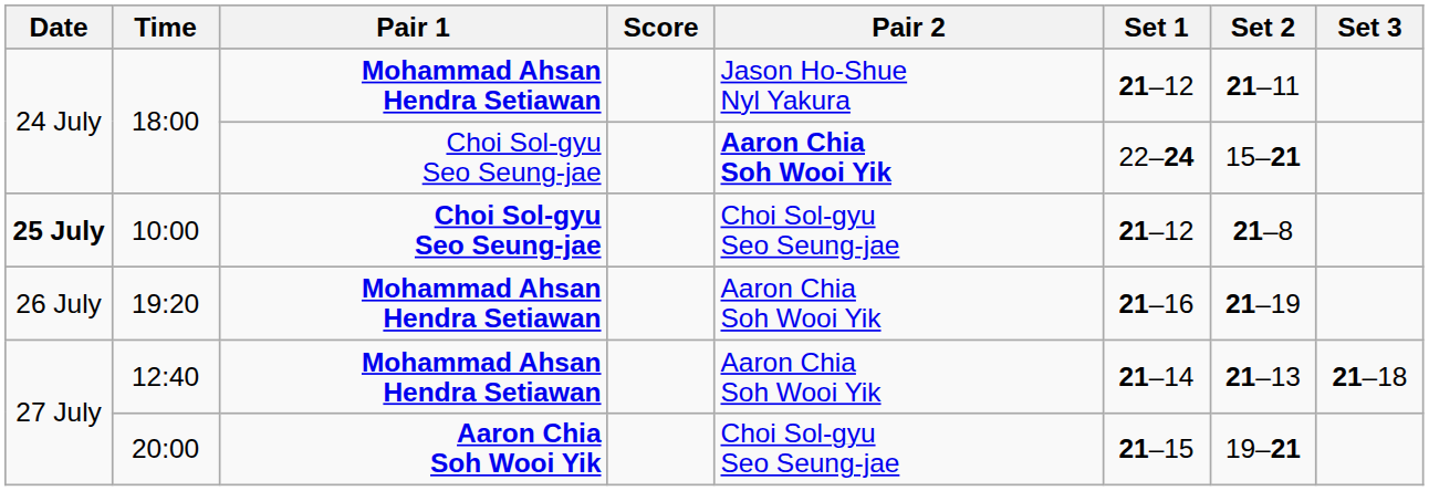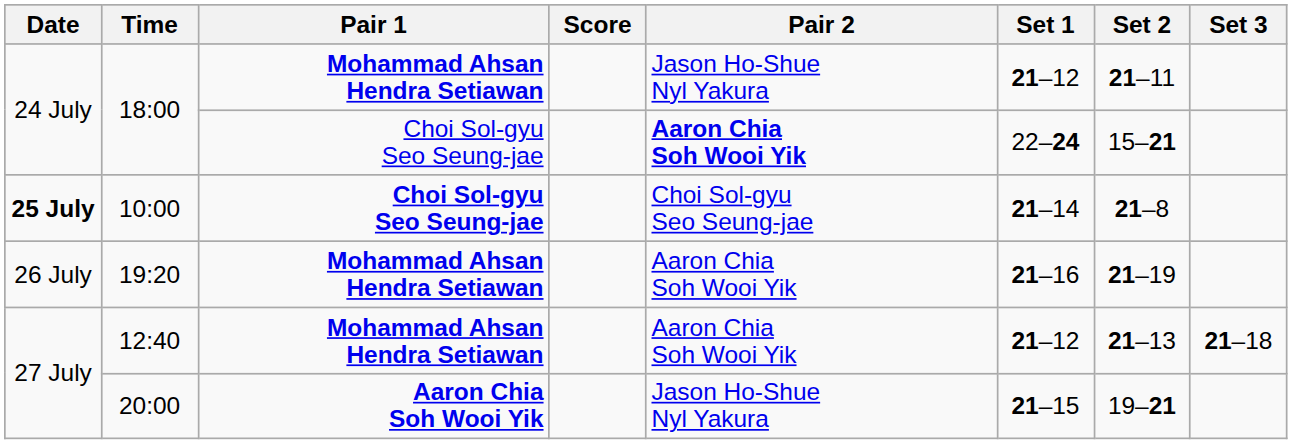 <table class="wikitable" style="font-size:90%; text-align:center">
 <tr>
 <th width="50">Date</th>
 <th width="50">Time</th>
 <th width="200">Pair 1</th>
 <th width="50">Score</th>
 <th width="200">Pair 2</th>
 <th width="50">Set 1</th>
 <th width="50">Set 2</th>
 <th width="50">Set 3</th>
 </tr>
 <tr>
 <td rowspan="2">24 July</td>
 <td rowspan="2">18:00</td>
 <td align="right"><strong><a href='#'>Mohammad Ahsan</a> <br><a href='#'>Hendra Setiawan</a> </strong></td>
 <td> </td>
 <td align="left"> <a href='#'>Jason Ho-Shue</a><br> <a href='#'>Nyl Yakura</a></td>
 <td><strong>21</strong>–12</td>
 <td><strong>21</strong>–11</td>
 <td></td>
 </tr>
 <tr>
 <td align="right"><a href='#'>Choi Sol-gyu</a> <br><a href='#'>Seo Seung-jae</a> </td>
 <td> </td>
 <td align="left"><strong> <a href='#'>Aaron Chia</a><br> <a href='#'>Soh Wooi Yik</a></strong></td>
 <td>22–<strong>24</strong></td>
 <td>15–<strong>21</strong></td>
 <td></td>
 </tr>
 <tr>
 <td><strong>25 July</strong></td>
 <td>10:00</td>
 <td align="right"><strong><a href='#'>Choi Sol-gyu</a> <br><a href='#'>Seo Seung-jae</a> </strong></td>
 <td> </td>
 <td align="left"> <a href='#'>Choi Sol-gyu</a><br> <a href='#'>Seo Seung-jae</a></td>
-<td><strong>21</strong>–12</td>
+<td><strong>21</strong>–14</td>
 <td><strong>21</strong>–8</td>
 <td></td>
 </tr>
 <tr>
 <td>26 July</td>
 <td>19:20</td>
 <td align="right"><strong><a href='#'>Mohammad Ahsan</a> <br><a href='#'>Hendra Setiawan</a> </strong></td>
 <td> </td>
 <td align="left"> <a href='#'>Aaron Chia</a><br> <a href='#'>Soh Wooi Yik</a></td>
 <td><strong>21</strong>–16</td>
 <td><strong>21</strong>–19</td>
 <td></td>
 </tr>
 <tr>
 <td rowspan="2">27 July</td>
 <td>12:40</td>
 <td align="right"><strong><a href='#'>Mohammad Ahsan</a> <br><a href='#'>Hendra Setiawan</a> </strong></td>
 <td> </td>
 <td align="left"> <a href='#'>Aaron Chia</a><br> <a href='#'>Soh Wooi Yik</a></td>
-<td><strong>21</strong>–14</td>
+<td><strong>21</strong>–12</td>
 <td><strong>21</strong>–13</td>
 <td><strong>21</strong>–18</td>
 </tr>
 <tr>
 <td>20:00</td>
 <td align="right"><strong><a href='#'>Aaron Chia</a> <br><a href='#'>Soh Wooi Yik</a> </strong></td>
 <td> </td>
-<td align="left"> <a href='#'>Choi Sol-gyu</a><br> <a href='#'>Seo Seung-jae</a></td>
+<td align="left"> <a href='#'>Jason Ho-Shue</a><br> <a href='#'>Nyl Yakura</a></td>
 <td><strong>21</strong>–15</td>
 <td>19–<strong>21</strong></td>
 <td></td>
 </tr>
 </table>
